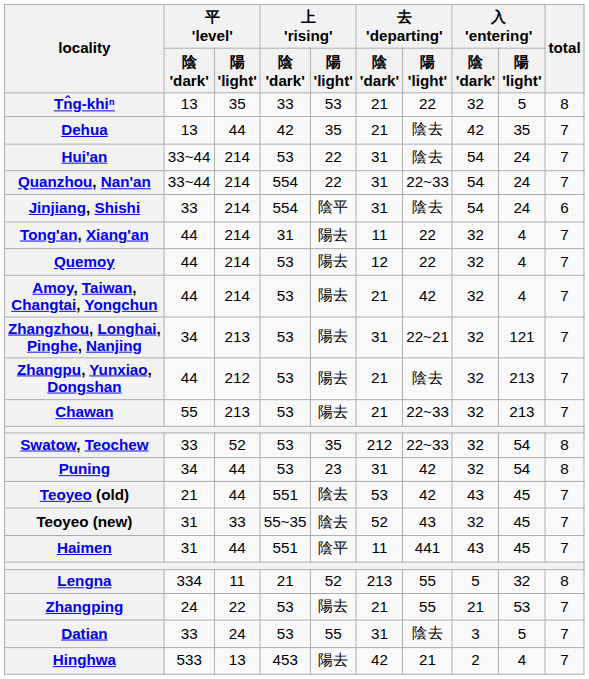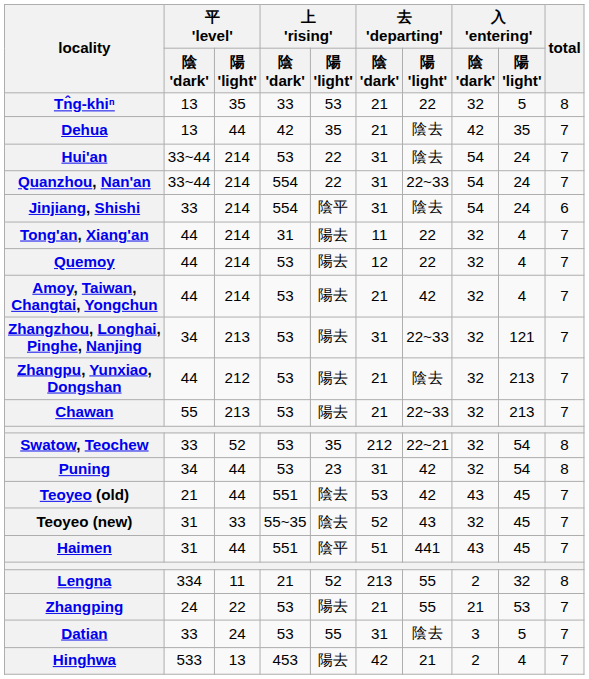 <table class="wikitable" style="text-align:center;">
 <tr>
 <th rowspan="2">locality</th>
 <th colspan="2">平<br>'level'</th>
 <th colspan="2">上<br>'rising'</th>
 <th colspan="2">去<br>'departing'</th>
 <th colspan="2">入<br>'entering'</th>
 <th rowspan="2">total</th>
 </tr>
 <tr>
 <th>陰<br>'dark'</th>
 <th>陽<br>'light'</th>
 <th>陰<br>'dark'</th>
 <th>陽<br>'light'</th>
 <th>陰<br>'dark'</th>
 <th>陽<br>'light'</th>
 <th>陰<br>'dark'</th>
 <th>陽<br>'light'</th>
 </tr>
 <tr>
 <th><a href='#'>Tn̂g-khiⁿ</a></th>
 <td>13</td>
 <td>35</td>
 <td>33</td>
 <td>53</td>
 <td>21</td>
 <td>22</td>
 <td>32</td>
 <td>5</td>
 <td>8</td>
 </tr>
 <tr>
 <th><a href='#'>Dehua</a></th>
 <td>13</td>
 <td>44</td>
 <td>42</td>
 <td>35</td>
 <td>21</td>
 <td>陰去</td>
 <td>42</td>
 <td>35</td>
 <td>7</td>
 </tr>
 <tr>
 <th><a href='#'>Hui'an</a></th>
 <td>33~44</td>
 <td>214</td>
 <td>53</td>
 <td>22</td>
 <td>31</td>
 <td>陰去</td>
 <td>54</td>
 <td>24</td>
 <td>7</td>
 </tr>
 <tr>
 <th><a href='#'>Quanzhou</a>, <a href='#'>Nan'an</a></th>
 <td>33~44</td>
 <td>214</td>
 <td>554</td>
 <td>22</td>
 <td>31</td>
 <td>22~33</td>
 <td>54</td>
 <td>24</td>
 <td>7</td>
 </tr>
 <tr>
 <th><a href='#'>Jinjiang</a>, <a href='#'>Shishi</a></th>
 <td>33</td>
 <td>214</td>
 <td>554</td>
 <td>陰平</td>
 <td>31</td>
 <td>陰去</td>
 <td>54</td>
 <td>24</td>
 <td>6</td>
 </tr>
 <tr>
 <th><a href='#'>Tong'an</a>, <a href='#'>Xiang'an</a></th>
 <td>44</td>
 <td>214</td>
 <td>31</td>
 <td>陽去</td>
 <td>11</td>
 <td>22</td>
 <td>32</td>
 <td>4</td>
 <td>7</td>
 </tr>
 <tr>
 <th><a href='#'>Quemoy</a></th>
 <td>44</td>
 <td>214</td>
 <td>53</td>
 <td>陽去</td>
 <td>12</td>
 <td>22</td>
 <td>32</td>
 <td>4</td>
 <td>7</td>
 </tr>
 <tr>
 <th><a href='#'>Amoy</a>, <a href='#'>Taiwan</a>,<br><a href='#'>Changtai</a>, <a href='#'>Yongchun</a></th>
 <td>44</td>
 <td>214</td>
 <td>53</td>
 <td>陽去</td>
 <td>21</td>
 <td>42</td>
 <td>32</td>
 <td>4</td>
 <td>7</td>
 </tr>
 <tr>
 <th><a href='#'>Zhangzhou</a>, <a href='#'>Longhai</a>,<br><a href='#'>Pinghe</a>, <a href='#'>Nanjing</a></th>
 <td>34</td>
 <td>213</td>
 <td>53</td>
 <td>陽去</td>
 <td>31</td>
-<td>22~21</td>
+<td>22~33</td>
 <td>32</td>
 <td>121</td>
 <td>7</td>
 </tr>
 <tr>
 <th><a href='#'>Zhangpu</a>, <a href='#'>Yunxiao</a>,<br><a href='#'>Dongshan</a></th>
 <td>44</td>
 <td>212</td>
 <td>53</td>
 <td>陽去</td>
 <td>21</td>
 <td>陰去</td>
 <td>32</td>
 <td>213</td>
 <td>7</td>
 </tr>
 <tr>
 <th><a href='#'>Chawan</a></th>
 <td>55</td>
 <td>213</td>
 <td>53</td>
 <td>陽去</td>
 <td>21</td>
 <td>22~33</td>
 <td>32</td>
 <td>213</td>
 <td>7</td>
 </tr>
 <tr>
 <th colspan="10"></th>
 </tr>
 <tr>
 <th><a href='#'>Swatow</a>, <a href='#'>Teochew</a></th>
 <td>33</td>
 <td>52</td>
 <td>53</td>
 <td>35</td>
 <td>212</td>
-<td>22~33</td>
+<td>22~21</td>
 <td>32</td>
 <td>54</td>
 <td>8</td>
 </tr>
 <tr>
 <th><a href='#'>Puning</a></th>
 <td>34</td>
 <td>44</td>
 <td>53</td>
 <td>23</td>
 <td>31</td>
 <td>42</td>
 <td>32</td>
 <td>54</td>
 <td>8</td>
 </tr>
 <tr>
 <th><a href='#'>Teoyeo</a> (old)</th>
 <td>21</td>
 <td>44</td>
 <td>551</td>
 <td>陰去</td>
 <td>53</td>
 <td>42</td>
 <td>43</td>
 <td>45</td>
 <td>7</td>
 </tr>
 <tr>
 <th>Teoyeo (new)</th>
 <td>31</td>
 <td>33</td>
 <td>55~35</td>
 <td>陰去</td>
 <td>52</td>
 <td>43</td>
 <td>32</td>
 <td>45</td>
 <td>7</td>
 </tr>
 <tr>
 <th><a href='#'>Haimen</a></th>
 <td>31</td>
 <td>44</td>
 <td>551</td>
 <td>陰平</td>
-<td>11</td>
+<td>51</td>
 <td>441</td>
 <td>43</td>
 <td>45</td>
 <td>7</td>
 </tr>
 <tr>
 <th colspan="10"></th>
 </tr>
 <tr>
 <th><a href='#'>Lengna</a></th>
 <td>334</td>
 <td>11</td>
 <td>21</td>
 <td>52</td>
 <td>213</td>
 <td>55</td>
-<td>5</td>
+<td>2</td>
 <td>32</td>
 <td>8</td>
 </tr>
 <tr>
 <th><a href='#'>Zhangping</a></th>
 <td>24</td>
 <td>22</td>
 <td>53</td>
 <td>陽去</td>
 <td>21</td>
 <td>55</td>
 <td>21</td>
 <td>53</td>
 <td>7</td>
 </tr>
 <tr>
 <th><a href='#'>Datian</a></th>
 <td>33</td>
 <td>24</td>
 <td>53</td>
 <td>55</td>
 <td>31</td>
 <td>陰去</td>
 <td>3</td>
 <td>5</td>
 <td>7</td>
 </tr>
 <tr>
 <th><a href='#'>Hinghwa</a></th>
 <td>533</td>
 <td>13</td>
 <td>453</td>
 <td>陽去</td>
 <td>42</td>
 <td>21</td>
 <td>2</td>
 <td>4</td>
 <td>7</td>
 </tr>
 </table>
